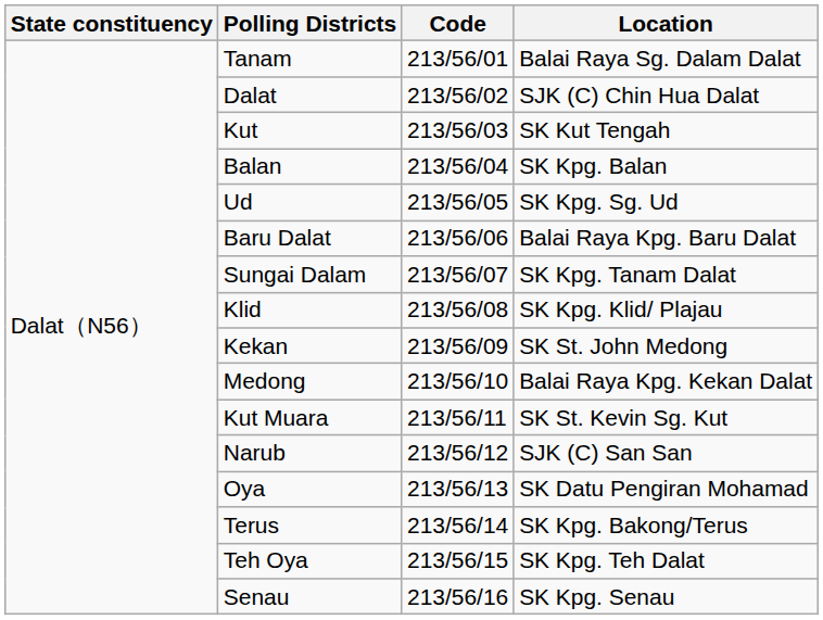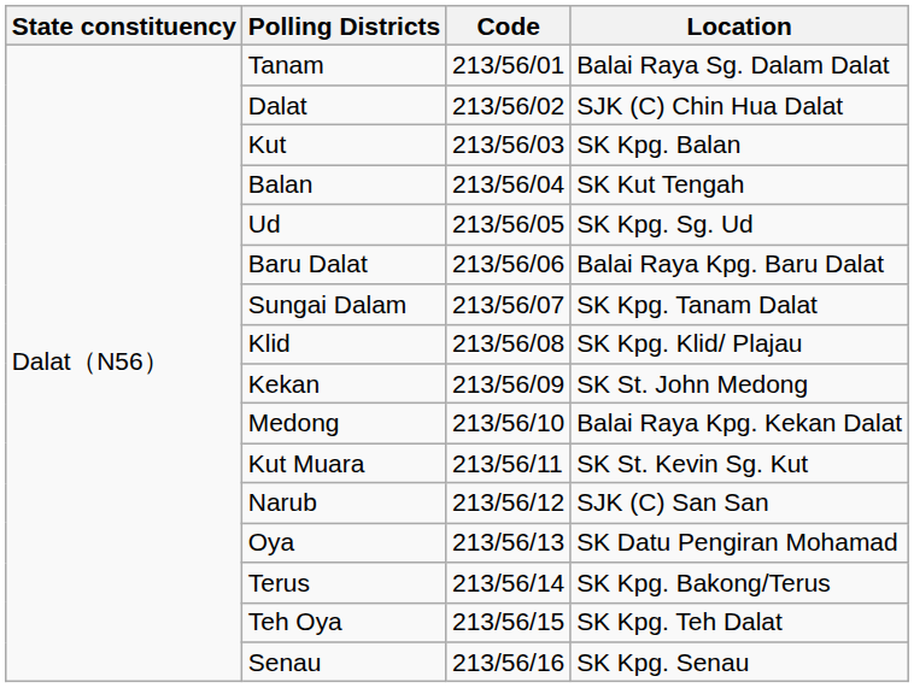 <table class="wikitable sortable mw-collapsible" style="white-space:nowrap;font-size:85%">
 <tr>
 <th>State constituency</th>
 <th>Polling Districts</th>
 <th>Code</th>
 <th>Location</th>
 </tr>
 <tr>
 <td rowspan="16">Dalat（N56）</td>
 <td>Tanam</td>
 <td>213/56/01</td>
 <td>Balai Raya Sg. Dalam Dalat</td>
 </tr>
 <tr>
 <td>Dalat</td>
 <td>213/56/02</td>
 <td>SJK (C) Chin Hua Dalat</td>
 </tr>
 <tr>
 <td>Kut</td>
 <td>213/56/03</td>
-<td>SK Kut Tengah</td>
+<td>SK Kpg. Balan</td>
 </tr>
 <tr>
 <td>Balan</td>
 <td>213/56/04</td>
-<td>SK Kpg. Balan</td>
+<td>SK Kut Tengah</td>
 </tr>
 <tr>
 <td>Ud</td>
 <td>213/56/05</td>
 <td>SK Kpg. Sg. Ud</td>
 </tr>
 <tr>
 <td>Baru Dalat</td>
 <td>213/56/06</td>
 <td>Balai Raya Kpg. Baru Dalat</td>
 </tr>
 <tr>
 <td>Sungai Dalam</td>
 <td>213/56/07</td>
 <td>SK Kpg. Tanam Dalat</td>
 </tr>
 <tr>
 <td>Klid</td>
 <td>213/56/08</td>
 <td>SK Kpg. Klid/ Plajau</td>
 </tr>
 <tr>
 <td>Kekan</td>
 <td>213/56/09</td>
 <td>SK St. John Medong</td>
 </tr>
 <tr>
 <td>Medong</td>
 <td>213/56/10</td>
 <td>Balai Raya Kpg. Kekan Dalat</td>
 </tr>
 <tr>
 <td>Kut Muara</td>
 <td>213/56/11</td>
 <td>SK St. Kevin Sg. Kut</td>
 </tr>
 <tr>
 <td>Narub</td>
 <td>213/56/12</td>
 <td>SJK (C) San San</td>
 </tr>
 <tr>
 <td>Oya</td>
 <td>213/56/13</td>
 <td>SK Datu Pengiran Mohamad</td>
 </tr>
 <tr>
 <td>Terus</td>
 <td>213/56/14</td>
 <td>SK Kpg. Bakong/Terus</td>
 </tr>
 <tr>
 <td>Teh Oya</td>
 <td>213/56/15</td>
 <td>SK Kpg. Teh Dalat</td>
 </tr>
 <tr>
 <td>Senau</td>
 <td>213/56/16</td>
 <td>SK Kpg. Senau</td>
 </tr>
 </table>
